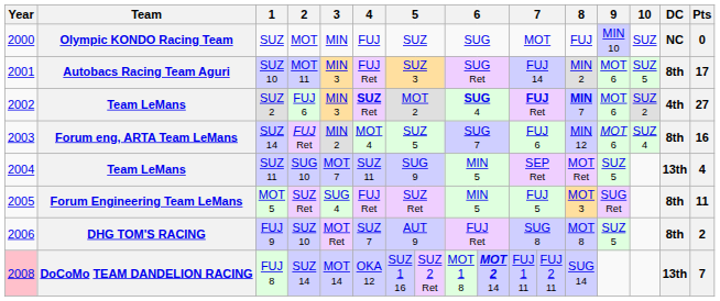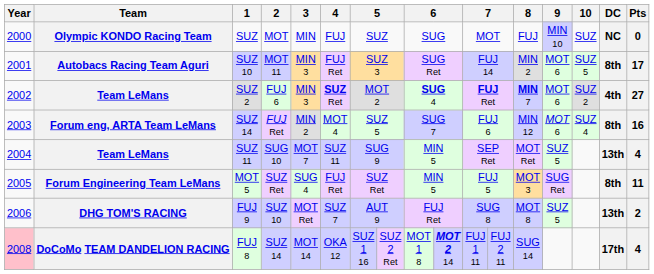 <table class="wikitable" style="text-align:center; font-size:90%">
 <tr>
 <th>Year</th>
 <th>Team</th>
 <th>1</th>
 <th>2</th>
 <th>3</th>
 <th>4</th>
 <th colspan="2">5</th>
 <th colspan="2">6</th>
 <th colspan="2">7</th>
 <th>8</th>
 <th>9</th>
 <th>10</th>
 <th>DC</th>
 <th>Pts</th>
 </tr>
 <tr>
 <td><a href='#'>2000</a></td>
 <th><a href='#'>Olympic KONDO Racing Team</a></th>
 <td><a href='#'>SUZ</a></td>
 <td><a href='#'>MOT</a></td>
 <td><a href='#'>MIN</a></td>
 <td><a href='#'>FUJ</a></td>
 <td colspan="2"><a href='#'>SUZ</a></td>
 <td colspan="2"><a href='#'>SUG</a></td>
 <td colspan="2"><a href='#'>MOT</a></td>
 <td><a href='#'>FUJ</a></td>
 <td bgcolor="#CFCFFF"><a href='#'>MIN</a><br><small>10</small></td>
 <td><a href='#'>SUZ</a></td>
 <th>NC</th>
 <th>0</th>
 </tr>
 <tr>
 <td><a href='#'>2001</a></td>
 <th><a href='#'>Autobacs Racing Team Aguri</a></th>
 <td bgcolor="#CFCFFF"><a href='#'>SUZ</a><br><small>10</small></td>
 <td bgcolor="#CFCFFF"><a href='#'>MOT</a><br><small>11</small></td>
 <td bgcolor="#FFDF9F"><a href='#'>MIN</a><br><small>3</small></td>
 <td bgcolor="#EFCFFF"><a href='#'>FUJ</a><br><small>Ret</small></td>
 <td colspan="2" bgcolor="#FFDF9F"><a href='#'>SUZ</a><br><small>3</small></td>
 <td colspan="2" bgcolor="#EFCFFF"><a href='#'>SUG</a><br><small>Ret</small></td>
 <td colspan="2" bgcolor="#CFCFFF"><a href='#'>FUJ</a><br><small>14</small></td>
 <td bgcolor="#DFDFDF"><a href='#'>MIN</a><br><small>2</small></td>
 <td bgcolor="#DFFFDF"><a href='#'>MOT</a><br><small>6</small></td>
 <td bgcolor="#DFFFDF"><a href='#'>SUZ</a><br><small>5</small></td>
 <th>8th</th>
 <th>17</th>
 </tr>
 <tr>
 <td><a href='#'>2002</a></td>
 <th><a href='#'>Team LeMans</a></th>
 <td bgcolor="#DFDFDF"><a href='#'>SUZ</a><br><small>2</small></td>
 <td bgcolor="#DFFFDF"><a href='#'>FUJ</a><br><small>6</small></td>
 <td bgcolor="#FFDF9F"><a href='#'>MIN</a><br><small>3</small></td>
 <td bgcolor="#EFCFFF"><strong><a href='#'>SUZ</a></strong><br><small>Ret</small></td>
 <td colspan="2" bgcolor="#DFDFDF"><a href='#'>MOT</a><br><small>2</small></td>
 <td colspan="2" bgcolor="#DFFFDF"><strong><a href='#'>SUG</a></strong><br><small>4</small></td>
 <td colspan="2" bgcolor="#EFCFFF"><strong><a href='#'>FUJ</a></strong><br><small>Ret</small></td>
 <td bgcolor="#CFCFFF"><strong><a href='#'>MIN</a></strong><br><small>7</small></td>
 <td bgcolor="#DFFFDF"><a href='#'>MOT</a><br><small>6</small></td>
 <td bgcolor="#DFDFDF"><a href='#'>SUZ</a><br><small>2</small></td>
 <th>4th</th>
 <th>27</th>
 </tr>
 <tr>
 <td><a href='#'>2003</a></td>
 <th><a href='#'>Forum eng, ARTA Team LeMans</a></th>
 <td bgcolor="#CFCFFF"><a href='#'>SUZ</a><br><small>14</small></td>
 <td bgcolor="#EFCFFF"><em><a href='#'>FUJ</a></em><br><small>Ret</small></td>
 <td bgcolor="#DFDFDF"><a href='#'>MIN</a><br><small>2</small></td>
 <td bgcolor="#DFFFDF"><a href='#'>MOT</a><br><small>4</small></td>
 <td colspan="2" bgcolor="#DFFFDF"><a href='#'>SUZ</a><br><small>5</small></td>
 <td colspan="2" bgcolor="#CFCFFF"><a href='#'>SUG</a><br><small>7</small></td>
 <td colspan="2" bgcolor="#DFFFDF"><a href='#'>FUJ</a><br><small>6</small></td>
 <td bgcolor="#CFCFFF"><a href='#'>MIN</a><br><small>12</small></td>
 <td bgcolor="#DFFFDF"><em><a href='#'>MOT</a></em><br><small>6</small></td>
 <td bgcolor="#DFFFDF"><a href='#'>SUZ</a><br><small>4</small></td>
 <th>8th</th>
 <th>16</th>
 </tr>
 <tr>
 <td><a href='#'>2004</a></td>
 <th><a href='#'>Team LeMans</a></th>
 <td bgcolor="#CFCFFF"><a href='#'>SUZ</a><br><small>11</small></td>
 <td bgcolor="#CFCFFF"><a href='#'>SUG</a><br><small>10</small></td>
 <td bgcolor="#CFCFFF"><a href='#'>MOT</a><br><small>7</small></td>
 <td bgcolor="#CFCFFF"><a href='#'>SUZ</a><br><small>11</small></td>
 <td colspan="2" bgcolor="#CFCFFF"><a href='#'>SUG</a><br><small>9</small></td>
 <td colspan="2" bgcolor="#DFFFDF"><a href='#'>MIN</a><br><small>5</small></td>
 <td colspan="2" bgcolor="#EFCFFF"><a href='#'>SEP</a><br><small>Ret</small></td>
 <td bgcolor="#EFCFFF"><a href='#'>MOT</a><br><small>Ret</small></td>
 <td bgcolor="#DFFFDF"><a href='#'>SUZ</a><br><small>5</small></td>
 <td></td>
 <th>13th</th>
 <th>4</th>
 </tr>
 <tr>
 <td><a href='#'>2005</a></td>
 <th><a href='#'>Forum Engineering Team LeMans</a></th>
 <td bgcolor="#DFFFDF"><a href='#'>MOT</a><br><small>5</small></td>
 <td bgcolor="#EFCFFF"><a href='#'>SUZ</a><br><small>Ret</small></td>
 <td bgcolor="#DFFFDF"><a href='#'>SUG</a><br><small>4</small></td>
 <td bgcolor="#EFCFFF"><a href='#'>FUJ</a><br><small>Ret</small></td>
 <td colspan="2" bgcolor="#EFCFFF"><a href='#'>SUZ</a><br><small>Ret</small></td>
 <td colspan="2" bgcolor="#DFFFDF"><a href='#'>MIN</a><br><small>5</small></td>
 <td colspan="2" bgcolor="#DFFFDF"><a href='#'>FUJ</a><br><small>5</small></td>
 <td bgcolor="#FFDF9F"><a href='#'>MOT</a><br><small>3</small></td>
 <td bgcolor="#EFCFFF"><a href='#'>SUG</a><br><small>Ret</small></td>
 <td></td>
 <th>8th</th>
 <th>11</th>
 </tr>
 <tr>
 <td><a href='#'>2006</a></td>
 <th><a href='#'>DHG TOM'S RACING</a></th>
 <td bgcolor="#CFCFFF"><a href='#'>FUJ</a><br><small>9</small></td>
 <td bgcolor="#CFCFFF"><a href='#'>SUZ</a><br><small>10</small></td>
 <td bgcolor="#EFCFFF"><a href='#'>MOT</a><br><small>Ret</small></td>
 <td bgcolor="#CFCFFF"><a href='#'>SUZ</a><br><small>7</small></td>
 <td colspan="2" bgcolor="#CFCFFF"><a href='#'>AUT</a><br><small>9</small></td>
 <td colspan="2" bgcolor="#EFCFFF"><a href='#'>FUJ</a><br><small>Ret</small></td>
 <td colspan="2" bgcolor="#CFCFFF"><a href='#'>SUG</a><br><small>8</small></td>
 <td bgcolor="#CFCFFF"><a href='#'>MOT</a><br><small>8</small></td>
 <td bgcolor="#DFFFDF"><a href='#'>SUZ</a><br><small>5</small></td>
 <td></td>
-<th>8th</th>
+<th>13th</th>
 <th>2</th>
 </tr>
 <tr>
 <td style="background: pink;"><a href='#'>2008</a></td>
 <th><a href='#'>DoCoMo</a> <a href='#'>TEAM DANDELION RACING</a></th>
 <td bgcolor="#DFFFDF"><a href='#'>FUJ</a><br><small>8</small></td>
 <td bgcolor="#CFCFFF"><a href='#'>SUZ</a><br><small>14</small></td>
 <td bgcolor="#CFCFFF"><a href='#'>MOT</a><br><small>14</small></td>
 <td bgcolor="#CFCFFF"><a href='#'>OKA</a><br><small>12</small></td>
 <td bgcolor="#CFCFFF"><a href='#'>SUZ<br>1</a><br><small>16</small></td>
 <td bgcolor="#EFCFFF"><a href='#'>SUZ<br>2</a><br><small>Ret</small></td>
 <td bgcolor="#DFFFDF"><a href='#'>MOT<br>1</a><br><small>8</small></td>
 <td bgcolor="#CFCFFF"><strong><em><a href='#'>MOT<br>2</a></em></strong><br><small>14</small></td>
 <td bgcolor="#CFCFFF"><a href='#'>FUJ<br>1</a><br><small>11</small></td>
 <td bgcolor="#CFCFFF"><a href='#'>FUJ<br>2</a><br><small>11</small></td>
 <td bgcolor="#CFCFFF"><a href='#'>SUG</a><br><small>14</small></td>
 <td></td>
 <td></td>
-<th>13th</th>
-<th>7</th>
+<th>17th</th>
+<th>4</th>
 </tr>
 </table>
